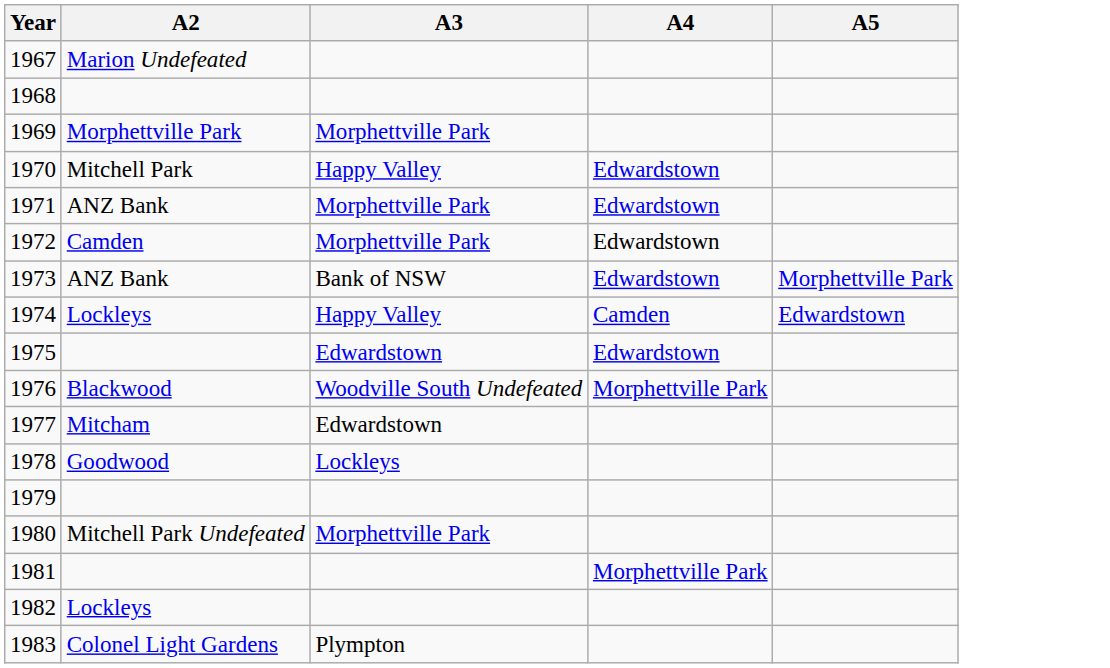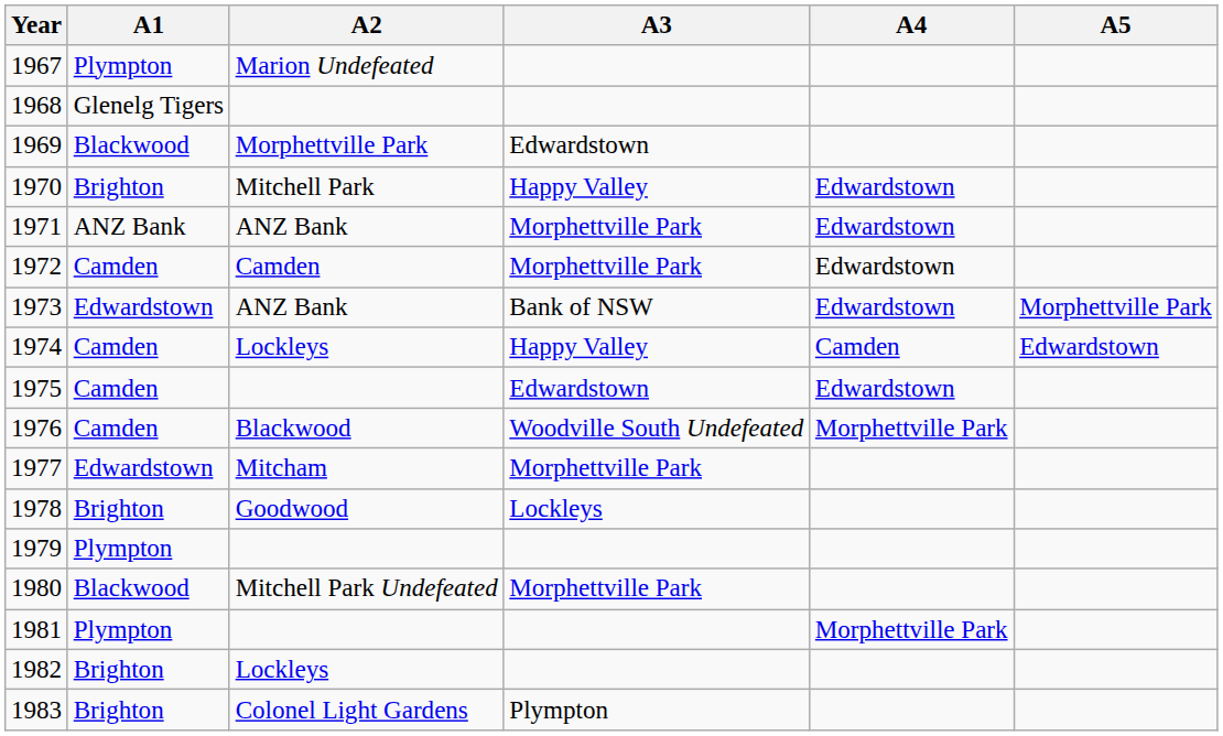 <table class="wikitable">
 <tr>
 <th>Year</th>
+<th>A1</th>
 <th>A2</th>
 <th>A3</th>
 <th>A4</th>
 <th>A5</th>
 </tr>
 <tr>
 <td>1967</td>
+<td><a href='#'>Plympton</a></td>
 <td><a href='#'>Marion</a> <em>Undefeated</em></td>
 <td></td>
 <td></td>
 <td></td>
 </tr>
 <tr>
 <td>1968</td>
+<td>Glenelg Tigers</td>
 <td></td>
 <td></td>
 <td></td>
 <td></td>
 </tr>
 <tr>
 <td>1969</td>
+<td><a href='#'>Blackwood</a></td>
 <td><a href='#'>Morphettville Park</a></td>
-<td><a href='#'>Morphettville Park</a></td>
+<td>Edwardstown</td>
 <td></td>
 <td></td>
 </tr>
 <tr>
 <td>1970</td>
+<td><a href='#'>Brighton</a></td>
 <td>Mitchell Park</td>
 <td><a href='#'>Happy Valley</a></td>
 <td><a href='#'>Edwardstown</a></td>
 <td></td>
 </tr>
 <tr>
 <td>1971</td>
 <td>ANZ Bank</td>
+<td>ANZ Bank</td>
 <td><a href='#'>Morphettville Park</a></td>
 <td><a href='#'>Edwardstown</a></td>
 <td></td>
 </tr>
 <tr>
 <td>1972</td>
 <td><a href='#'>Camden</a></td>
+<td><a href='#'>Camden</a></td>
 <td><a href='#'>Morphettville Park</a></td>
 <td>Edwardstown</td>
 <td></td>
 </tr>
 <tr>
 <td>1973</td>
+<td><a href='#'>Edwardstown</a></td>
 <td>ANZ Bank</td>
 <td>Bank of NSW</td>
 <td><a href='#'>Edwardstown</a></td>
 <td><a href='#'>Morphettville Park</a></td>
 </tr>
 <tr>
 <td>1974</td>
+<td><a href='#'>Camden</a></td>
 <td><a href='#'>Lockleys</a></td>
 <td><a href='#'>Happy Valley</a></td>
 <td><a href='#'>Camden</a></td>
 <td><a href='#'>Edwardstown</a></td>
 </tr>
 <tr>
 <td>1975</td>
+<td><a href='#'>Camden</a></td>
 <td></td>
 <td><a href='#'>Edwardstown</a></td>
 <td><a href='#'>Edwardstown</a></td>
 <td></td>
 </tr>
 <tr>
 <td>1976</td>
+<td><a href='#'>Camden</a></td>
 <td><a href='#'>Blackwood</a></td>
 <td><a href='#'>Woodville South</a> <em>Undefeated</em> </td>
 <td><a href='#'>Morphettville Park</a></td>
 <td></td>
 </tr>
 <tr>
 <td>1977</td>
+<td><a href='#'>Edwardstown</a></td>
 <td><a href='#'>Mitcham</a></td>
-<td>Edwardstown</td>
+<td><a href='#'>Morphettville Park</a></td>
 <td></td>
 <td></td>
 </tr>
 <tr>
 <td>1978</td>
+<td><a href='#'>Brighton</a></td>
 <td><a href='#'>Goodwood</a></td>
 <td><a href='#'>Lockleys</a></td>
 <td></td>
 <td></td>
 </tr>
 <tr>
 <td>1979</td>
+<td><a href='#'>Plympton</a></td>
 <td></td>
 <td></td>
 <td></td>
 <td></td>
 </tr>
 <tr>
 <td>1980</td>
+<td><a href='#'>Blackwood</a></td>
 <td>Mitchell Park <em>Undefeated</em></td>
 <td><a href='#'>Morphettville Park</a></td>
 <td></td>
 <td></td>
 </tr>
 <tr>
 <td>1981</td>
+<td><a href='#'>Plympton</a></td>
 <td></td>
 <td></td>
 <td><a href='#'>Morphettville Park</a></td>
 <td></td>
 </tr>
 <tr>
 <td>1982</td>
+<td><a href='#'>Brighton</a></td>
 <td><a href='#'>Lockleys</a></td>
 <td></td>
 <td></td>
 <td></td>
 </tr>
 <tr>
 <td>1983</td>
+<td><a href='#'>Brighton</a></td>
 <td><a href='#'>Colonel Light Gardens</a></td>
 <td>Plympton</td>
 <td></td>
 <td></td>
 </tr>
 </table>
